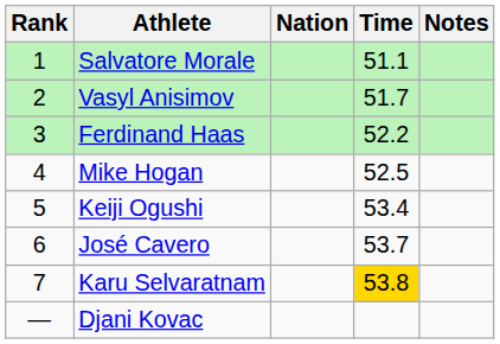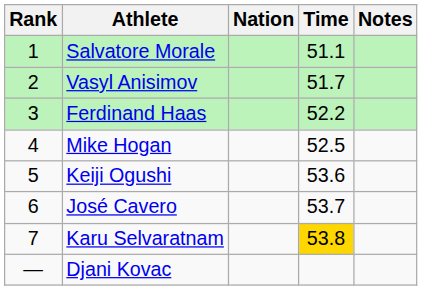 <table class="wikitable sortable" style="text-align:center">
 <tr>
 <th>Rank</th>
 <th>Athlete</th>
 <th>Nation</th>
 <th>Time</th>
 <th>Notes</th>
 </tr>
 <tr bgcolor=bbf3bb>
 <td>1</td>
 <td align=left><a href='#'>Salvatore Morale</a></td>
 <td align=left></td>
 <td>51.1</td>
 <td></td>
 </tr>
 <tr bgcolor=bbf3bb>
 <td>2</td>
 <td align=left><a href='#'>Vasyl Anisimov</a></td>
 <td align=left></td>
 <td>51.7</td>
 <td></td>
 </tr>
 <tr bgcolor=bbf3bb>
 <td>3</td>
 <td align=left><a href='#'>Ferdinand Haas</a></td>
 <td align=left></td>
 <td>52.2</td>
 <td></td>
 </tr>
 <tr>
 <td>4</td>
 <td align=left><a href='#'>Mike Hogan</a></td>
 <td align=left></td>
 <td>52.5</td>
 <td></td>
 </tr>
 <tr>
 <td>5</td>
 <td align=left><a href='#'>Keiji Ogushi</a></td>
 <td align=left></td>
-<td>53.4</td>
+<td>53.6</td>
 <td></td>
 </tr>
 <tr>
 <td>6</td>
 <td align=left><a href='#'>José Cavero</a></td>
 <td align=left></td>
 <td>53.7</td>
 <td></td>
 </tr>
 <tr>
 <td>7</td>
 <td align=left><a href='#'>Karu Selvaratnam</a></td>
 <td align=left></td>
 <td style="background: gold;">53.8</td>
 <td></td>
 </tr>
 <tr>
 <td data-sort-value=8>—</td>
 <td align=left><a href='#'>Djani Kovac</a></td>
 <td align=left></td>
 <td data-sort-value=90.0></td>
 <td></td>
 </tr>
 </table>
